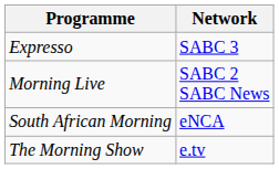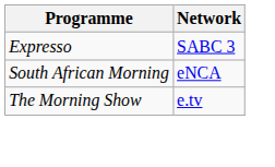 <table class="wikitable">
 <tr>
 <th>Programme</th>
 <th>Network</th>
 </tr>
 <tr>
 <td><em>Expresso</em></td>
 <td><a href='#'>SABC 3</a></td>
 </tr>
 <tr>
-<td><em>Morning Live</em></td>
-<td><a href='#'>SABC 2</a><br><a href='#'>SABC News</a></td>
-</tr>
-<tr>
 <td><em>South African Morning</em></td>
 <td><a href='#'>eNCA</a></td>
 </tr>
 <tr>
 <td><em>The Morning Show </em></td>
 <td><a href='#'>e.tv</a></td>
 </tr>
 </table>
